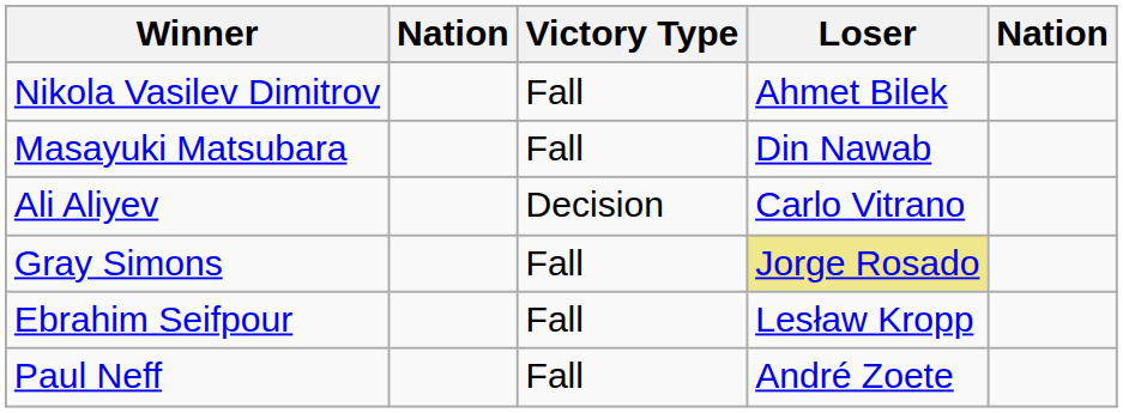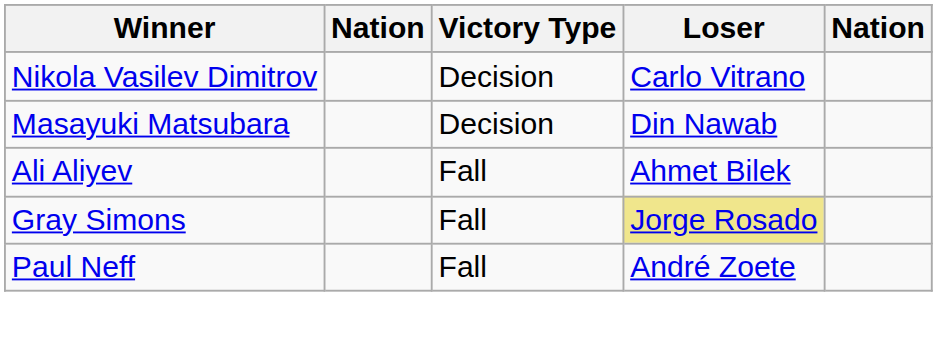 <table class="wikitable sortable" style="text-align:left;">
 <tr>
 <th>Winner</th>
 <th>Nation</th>
 <th>Victory Type</th>
 <th>Loser</th>
 <th>Nation</th>
 </tr>
 <tr>
 <td><a href='#'>Nikola Vasilev Dimitrov</a></td>
 <td></td>
-<td>Fall</td>
-<td><a href='#'>Ahmet Bilek</a></td>
+<td>Decision</td>
+<td><a href='#'>Carlo Vitrano</a></td>
 <td></td>
 </tr>
 <tr>
 <td><a href='#'>Masayuki Matsubara</a></td>
 <td></td>
-<td>Fall</td>
+<td>Decision</td>
 <td><a href='#'>Din Nawab</a></td>
 <td></td>
 </tr>
 <tr>
 <td><a href='#'>Ali Aliyev</a></td>
 <td></td>
-<td>Decision</td>
-<td><a href='#'>Carlo Vitrano</a></td>
+<td>Fall</td>
+<td><a href='#'>Ahmet Bilek</a></td>
 <td></td>
 </tr>
 <tr>
 <td><a href='#'>Gray Simons</a></td>
 <td></td>
 <td>Fall</td>
 <td style="background: khaki;"><a href='#'>Jorge Rosado</a></td>
 <td></td>
 </tr>
 <tr>
-<td><a href='#'>Ebrahim Seifpour</a></td>
-<td></td>
-<td>Fall</td>
-<td><a href='#'>Lesław Kropp</a></td>
-<td></td>
-</tr>
-<tr>
 <td><a href='#'>Paul Neff</a></td>
 <td></td>
 <td>Fall</td>
 <td><a href='#'>André Zoete</a></td>
 <td></td>
 </tr>
 </table>
